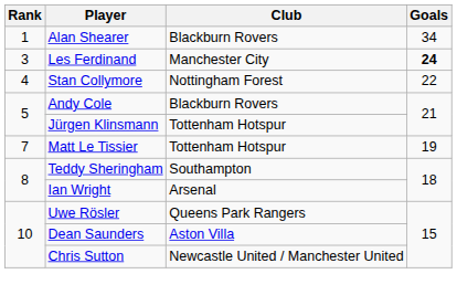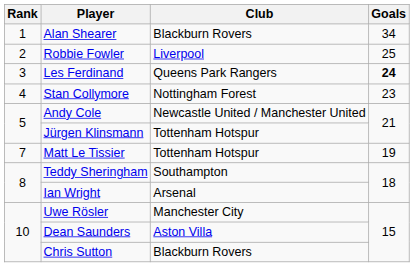 <table class="wikitable">
 <tr>
 <th>Rank</th>
 <th>Player</th>
 <th>Club</th>
 <th>Goals</th>
 </tr>
 <tr>
 <td align=center>1</td>
 <td> <a href='#'>Alan Shearer</a></td>
 <td>Blackburn Rovers</td>
 <td align=center>34</td>
 </tr>
 <tr>
+<td align=center>2</td>
+<td> <a href='#'>Robbie Fowler</a></td>
+<td><a href='#'>Liverpool</a></td>
+<td align=center>25</td>
+</tr>
+<tr>
 <td align=center>3</td>
 <td> <a href='#'>Les Ferdinand</a></td>
-<td>Manchester City</td>
+<td>Queens Park Rangers</td>
 <td align=center><strong>24</strong></td>
 </tr>
 <tr>
 <td align=center>4</td>
 <td> <a href='#'>Stan Collymore</a></td>
 <td>Nottingham Forest</td>
-<td align=center>22</td>
+<td align=center>23</td>
 </tr>
 <tr>
 <td rowspan="2" style="text-align:center;">5</td>
 <td> <a href='#'>Andy Cole</a></td>
-<td>Blackburn Rovers</td>
+<td>Newcastle United / Manchester United</td>
 <td rowspan="2" style="text-align:center;">21</td>
 </tr>
 <tr>
 <td> <a href='#'>Jürgen Klinsmann</a></td>
 <td>Tottenham Hotspur</td>
 </tr>
 <tr>
 <td align=center>7</td>
 <td> <a href='#'>Matt Le Tissier</a></td>
 <td>Tottenham Hotspur</td>
 <td align=center>19</td>
 </tr>
 <tr>
 <td rowspan="2" style="text-align:center;">8</td>
 <td> <a href='#'>Teddy Sheringham</a></td>
 <td>Southampton</td>
 <td rowspan="2" style="text-align:center;">18</td>
 </tr>
 <tr>
 <td> <a href='#'>Ian Wright</a></td>
 <td>Arsenal</td>
 </tr>
 <tr>
 <td rowspan="3" style="text-align:center;">10</td>
 <td> <a href='#'>Uwe Rösler</a></td>
-<td>Queens Park Rangers</td>
+<td>Manchester City</td>
 <td rowspan="3" style="text-align:center;">15</td>
 </tr>
 <tr>
 <td> <a href='#'>Dean Saunders</a></td>
 <td><a href='#'>Aston Villa</a></td>
 </tr>
 <tr>
 <td> <a href='#'>Chris Sutton</a></td>
-<td>Newcastle United / Manchester United</td>
+<td>Blackburn Rovers</td>
 </tr>
 </table>
